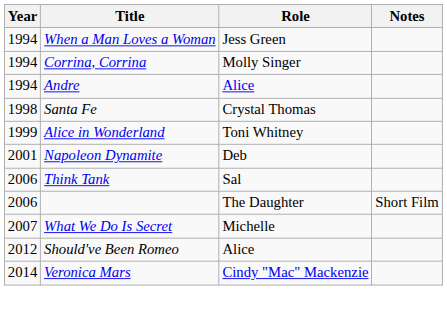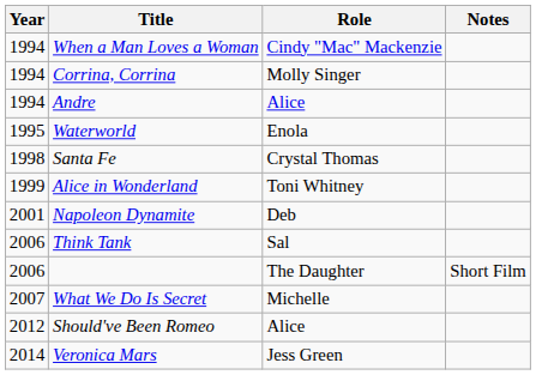 <table class="wikitable sortable">
 <tr>
 <th>Year</th>
 <th>Title</th>
 <th>Role</th>
 <th class="unsortable">Notes</th>
 </tr>
 <tr>
 <td>1994</td>
 <td><em><a href='#'>When a Man Loves a Woman</a></em></td>
-<td>Jess Green</td>
+<td><a href='#'>Cindy "Mac" Mackenzie</a></td>
 <td></td>
 </tr>
 <tr>
 <td>1994</td>
 <td><em><a href='#'>Corrina, Corrina</a></em></td>
 <td>Molly Singer</td>
 <td></td>
 </tr>
 <tr>
 <td>1994</td>
 <td><em><a href='#'>Andre</a></em></td>
 <td><a href='#'>Alice</a></td>
+<td></td>
+</tr>
+<tr>
+<td>1995</td>
+<td><em><a href='#'>Waterworld</a></em></td>
+<td>Enola</td>
 <td></td>
 </tr>
 <tr>
 <td>1998</td>
 <td><em>Santa Fe</em></td>
 <td>Crystal Thomas</td>
 <td></td>
 </tr>
 <tr>
 <td>1999</td>
 <td><em><a href='#'>Alice in Wonderland</a></em></td>
 <td>Toni Whitney</td>
 <td></td>
 </tr>
 <tr>
 <td>2001</td>
 <td><em><a href='#'>Napoleon Dynamite</a></em></td>
 <td>Deb</td>
 <td></td>
 </tr>
 <tr>
 <td>2006</td>
 <td><em><a href='#'>Think Tank</a></em></td>
 <td>Sal</td>
 <td></td>
 </tr>
 <tr>
 <td>2006</td>
 <td><em></em></td>
 <td>The Daughter</td>
 <td>Short Film</td>
 </tr>
 <tr>
 <td>2007</td>
 <td><em><a href='#'>What We Do Is Secret</a></em></td>
 <td>Michelle</td>
 <td></td>
 </tr>
 <tr>
 <td>2012</td>
 <td><em>Should've Been Romeo</em></td>
 <td>Alice</td>
 <td></td>
 </tr>
 <tr>
 <td>2014</td>
 <td><em><a href='#'>Veronica Mars</a></em></td>
-<td><a href='#'>Cindy "Mac" Mackenzie</a></td>
+<td>Jess Green</td>
 <td></td>
 </tr>
 </table>
